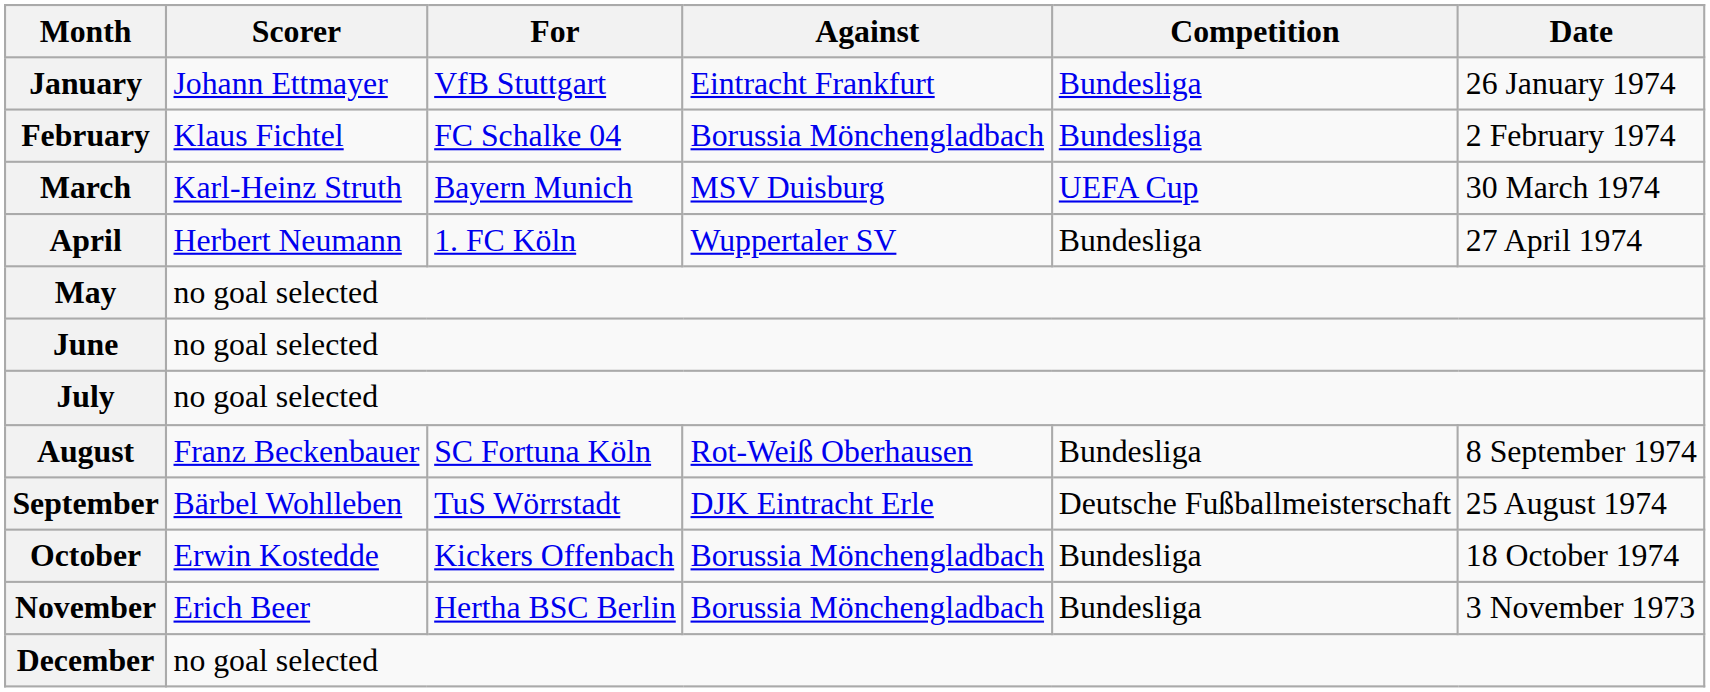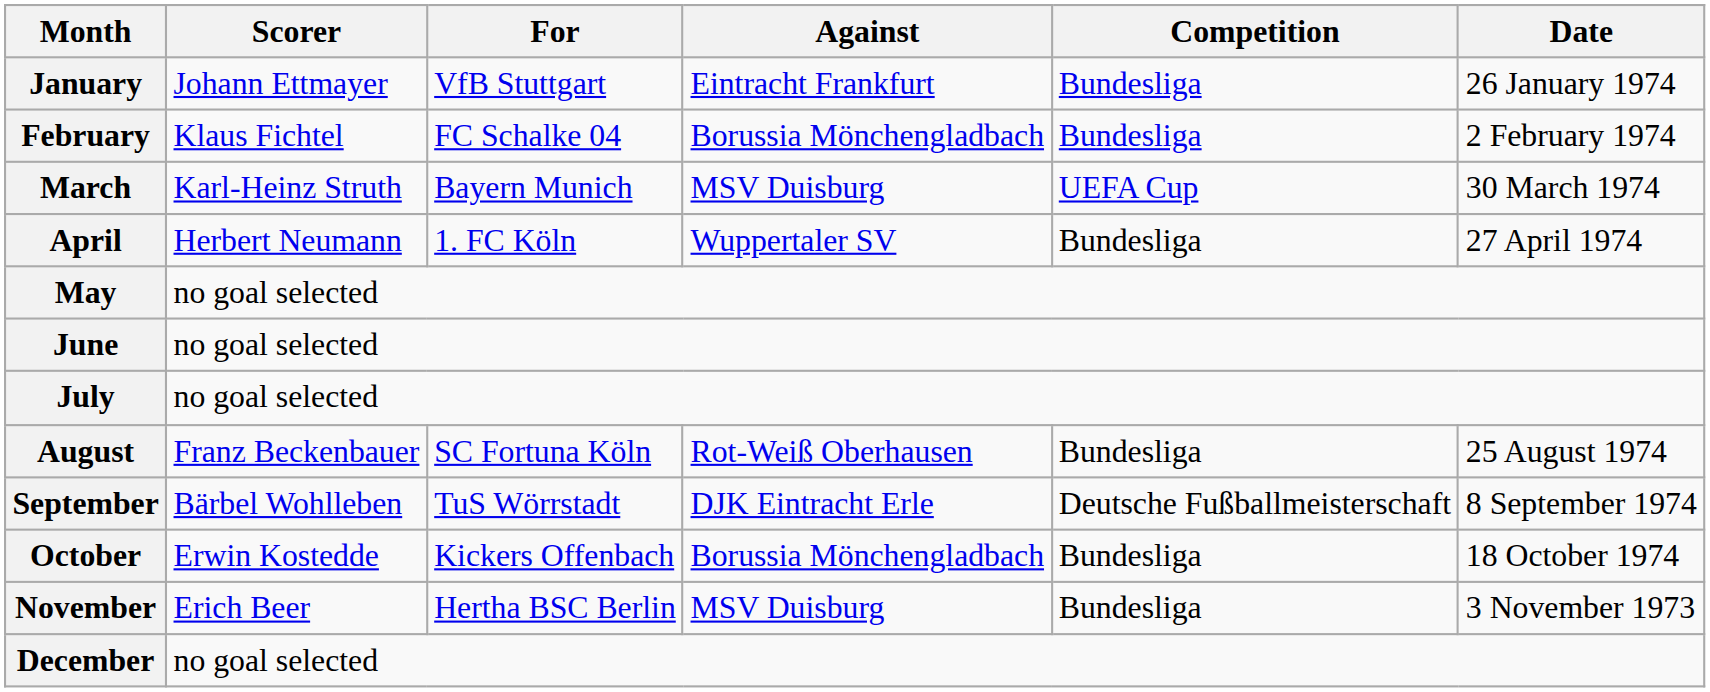 <table class="wikitable" style="font-size: 95%;">
 <tr>
 <th>Month</th>
 <th>Scorer</th>
 <th>For</th>
 <th>Against</th>
 <th>Competition</th>
 <th>Date</th>
 </tr>
 <tr>
 <th>January</th>
 <td><a href='#'>Johann Ettmayer</a></td>
 <td><a href='#'>VfB Stuttgart</a></td>
 <td><a href='#'>Eintracht Frankfurt</a></td>
 <td><a href='#'>Bundesliga</a></td>
 <td>26 January 1974</td>
 </tr>
 <tr>
 <th>February</th>
 <td><a href='#'>Klaus Fichtel</a></td>
 <td><a href='#'>FC Schalke 04</a></td>
 <td><a href='#'>Borussia Mönchengladbach</a></td>
 <td><a href='#'>Bundesliga</a></td>
 <td>2 February 1974</td>
 </tr>
 <tr>
 <th>March</th>
 <td><a href='#'>Karl-Heinz Struth</a></td>
 <td><a href='#'>Bayern Munich</a></td>
 <td><a href='#'>MSV Duisburg</a></td>
 <td><a href='#'>UEFA Cup</a></td>
 <td>30 March 1974</td>
 </tr>
 <tr>
 <th>April</th>
 <td><a href='#'>Herbert Neumann</a></td>
 <td><a href='#'>1. FC Köln</a></td>
 <td><a href='#'>Wuppertaler SV</a></td>
 <td>Bundesliga</td>
 <td>27 April 1974</td>
 </tr>
 <tr>
 <th>May</th>
 <td colspan="5">no goal selected</td>
 </tr>
 <tr>
 <th>June</th>
 <td colspan="5">no goal selected</td>
 </tr>
 <tr>
 <th>July</th>
 <td colspan="5">no goal selected</td>
 </tr>
 <tr>
 <th>August</th>
 <td><a href='#'>Franz Beckenbauer</a></td>
 <td><a href='#'>SC Fortuna Köln</a></td>
 <td><a href='#'>Rot-Weiß Oberhausen</a></td>
 <td>Bundesliga</td>
-<td>8 September 1974</td>
+<td>25 August 1974</td>
 </tr>
 <tr>
 <th>September</th>
 <td><a href='#'>Bärbel Wohlleben</a></td>
 <td><a href='#'>TuS Wörrstadt</a></td>
 <td><a href='#'>DJK Eintracht Erle</a></td>
 <td>Deutsche Fußballmeisterschaft</td>
-<td>25 August 1974</td>
+<td>8 September 1974</td>
 </tr>
 <tr -style="font-weight: bold;">
 <th>October</th>
 <td><a href='#'>Erwin Kostedde</a></td>
 <td><a href='#'>Kickers Offenbach</a></td>
 <td><a href='#'>Borussia Mönchengladbach</a></td>
 <td>Bundesliga</td>
 <td>18 October 1974</td>
 </tr>
 <tr>
 <th>November</th>
 <td><a href='#'>Erich Beer</a></td>
 <td><a href='#'>Hertha BSC Berlin</a></td>
-<td><a href='#'>Borussia Mönchengladbach</a></td>
+<td><a href='#'>MSV Duisburg</a></td>
 <td>Bundesliga</td>
 <td>3 November 1973</td>
 </tr>
 <tr>
 <th>December</th>
 <td colspan="5">no goal selected</td>
 </tr>
 </table>
